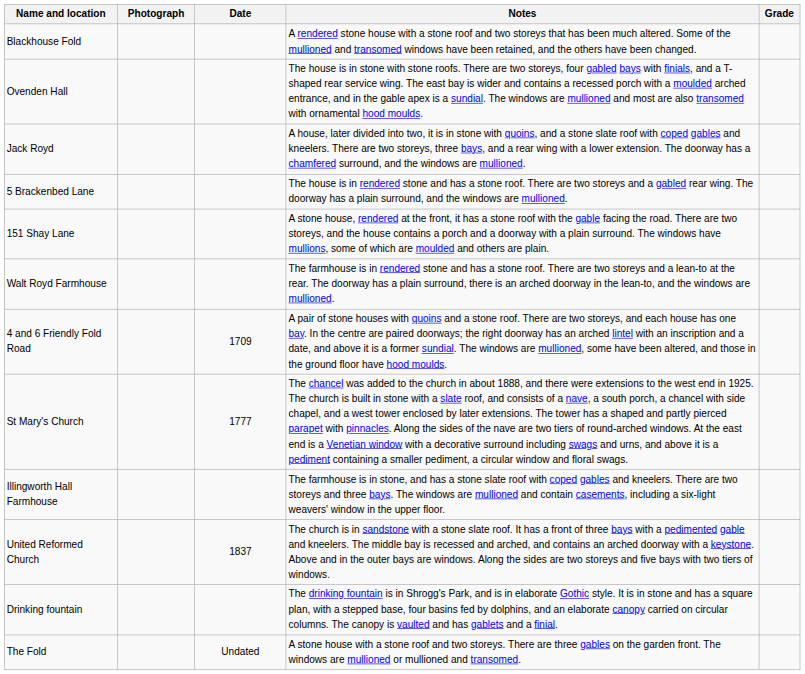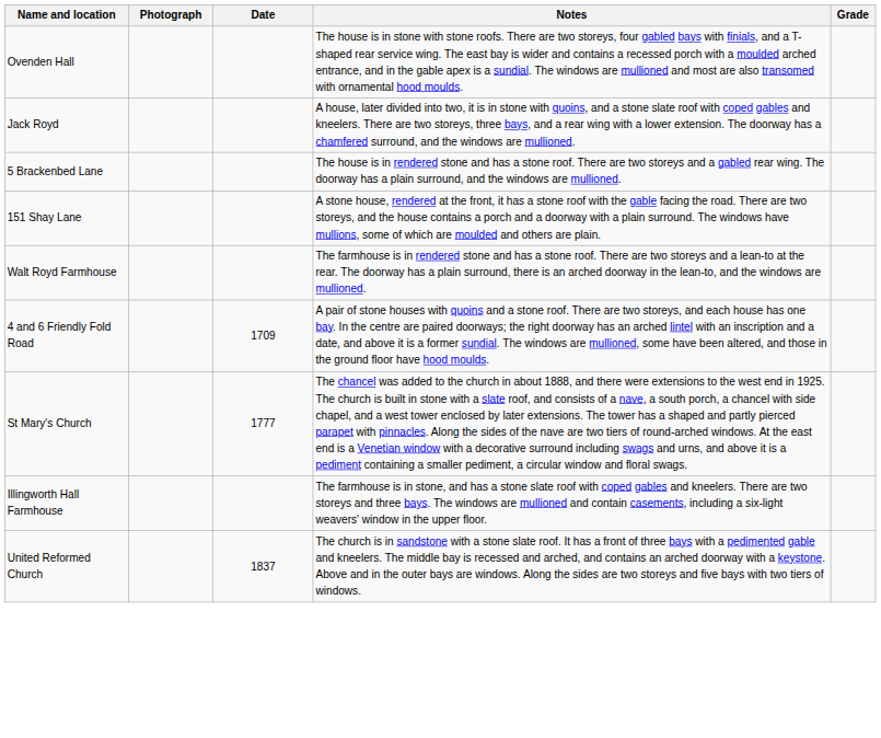 <table class="wikitable sortable plainrowheaders" style="width:100%; border:0; text-align:left; line-height:150%;">
 <tr>
 <th scope="col"  style="width:150px">Name and location</th>
 <th scope="col"  style="width:100px" class="unsortable">Photograph</th>
 <th scope="col"  style="width:120px">Date</th>
 <th scope="col"  style="width:650px" class="unsortable">Notes</th>
 <th scope="col"  style="width:50px">Grade</th>
-</tr>
-<tr>
-<td>Blackhouse Fold<br><small></small></td>
-<td></td>
-<td align="center"></td>
-<td>A <a href='#'>rendered</a> stone house with a stone roof and two storeys that has been much altered.  Some of the <a href='#'>mullioned</a> and <a href='#'>transomed</a> windows have been retained, and the others have been changed.</td>
-<td align="center" ></td>
 </tr>
 <tr>
 <td>Ovenden Hall<br><small></small></td>
 <td></td>
 <td align="center"></td>
 <td>The house is in stone with stone roofs.  There are two storeys, four <a href='#'>gabled</a> <a href='#'>bays</a> with <a href='#'>finials</a>, and a T-shaped rear service wing.  The east bay is wider and contains a recessed porch with a <a href='#'>moulded</a> arched entrance, and in the gable apex is a <a href='#'>sundial</a>. The windows are <a href='#'>mullioned</a> and most are also <a href='#'>transomed</a> with ornamental <a href='#'>hood moulds</a>.</td>
 <td align="center" ></td>
 </tr>
 <tr>
 <td>Jack Royd<br><small></small></td>
 <td></td>
 <td align="center"></td>
 <td>A house, later divided into two, it is in stone with <a href='#'>quoins</a>, and a stone slate roof with <a href='#'>coped</a> <a href='#'>gables</a> and kneelers.  There are two storeys, three <a href='#'>bays</a>, and a rear wing with a lower extension.  The doorway has a <a href='#'>chamfered</a> surround, and the windows are <a href='#'>mullioned</a>.</td>
 <td align="center" ></td>
 </tr>
 <tr>
 <td>5 Brackenbed Lane<br><small></small></td>
 <td></td>
 <td align="center"></td>
 <td>The house is in <a href='#'>rendered</a> stone and has a stone roof.  There are two storeys and a <a href='#'>gabled</a> rear wing.  The doorway has a plain surround, and the windows are <a href='#'>mullioned</a>.</td>
 <td align="center" ></td>
 </tr>
 <tr>
 <td>151 Shay Lane<br><small></small></td>
 <td></td>
 <td align="center"></td>
 <td>A stone house, <a href='#'>rendered</a> at the front, it has a stone roof with the <a href='#'>gable</a> facing the road.  There are two storeys, and the house contains a porch and a doorway with a plain surround.  The windows have <a href='#'>mullions</a>, some of which are <a href='#'>moulded</a> and others are plain.</td>
 <td align="center" ></td>
 </tr>
 <tr>
 <td>Walt Royd Farmhouse<br><small></small></td>
 <td></td>
 <td align="center"></td>
 <td>The farmhouse is in <a href='#'>rendered</a> stone and has a stone roof.  There are two storeys and a lean-to at the rear.  The doorway has a plain surround, there is an arched doorway in the lean-to, and the windows are <a href='#'>mullioned</a>.</td>
 <td align="center" ></td>
 </tr>
 <tr>
 <td>4 and 6 Friendly Fold Road<br><small></small></td>
 <td></td>
 <td align="center">1709</td>
 <td>A pair of stone houses with <a href='#'>quoins</a> and a stone roof.  There are two storeys, and each house has one <a href='#'>bay</a>.  In the centre are paired doorways; the right doorway has an arched <a href='#'>lintel</a> with an inscription and a date, and above it is a former <a href='#'>sundial</a>.  The windows are <a href='#'>mullioned</a>, some have been altered, and those in the ground floor have <a href='#'>hood moulds</a>.</td>
 <td align="center" ></td>
 </tr>
 <tr>
 <td>St Mary's Church<br><small></small></td>
 <td></td>
 <td align="center">1777</td>
 <td>The <a href='#'>chancel</a> was added to the church in about 1888, and there were extensions to the west end in 1925.  The church is built in stone with a <a href='#'>slate</a> roof, and consists of a <a href='#'>nave</a>, a south porch, a chancel with side chapel, and a west tower enclosed by later extensions.  The tower has a shaped and partly pierced <a href='#'>parapet</a> with <a href='#'>pinnacles</a>.  Along the sides of the nave are two tiers of round-arched windows.  At the east end is a <a href='#'>Venetian window</a> with a decorative surround including <a href='#'>swags</a> and urns, and above it is a <a href='#'>pediment</a> containing a smaller pediment, a circular window and floral swags.</td>
 <td align="center" ></td>
 </tr>
 <tr>
 <td>Illingworth Hall Farmhouse<br><small></small></td>
 <td></td>
 <td align="center"></td>
 <td>The farmhouse is in stone, and has a stone slate roof with <a href='#'>coped</a> <a href='#'>gables</a> and kneelers.  There are two storeys and three <a href='#'>bays</a>.  The windows are <a href='#'>mullioned</a> and contain <a href='#'>casements</a>, including a six-light weavers' window in the upper floor.</td>
 <td align="center" ></td>
 </tr>
 <tr>
 <td>United Reformed Church<br><small></small></td>
 <td></td>
 <td align="center">1837</td>
 <td>The church is in <a href='#'>sandstone</a> with a stone slate roof.  It has a front of three <a href='#'>bays</a> with a <a href='#'>pedimented</a> <a href='#'>gable</a> and kneelers.  The middle bay is recessed and arched, and contains an arched doorway with a <a href='#'>keystone</a>.  Above and in the outer bays are windows.  Along the sides are two storeys and five bays with two tiers of windows.</td>
 <td align="center" ></td>
 </tr>
 <tr>
-<td>Drinking fountain<br><small></small></td>
-<td></td>
-<td align="center"></td>
-<td>The <a href='#'>drinking fountain</a> is in Shrogg's Park, and is in elaborate <a href='#'>Gothic</a> style.  It is in stone and has a square plan, with a stepped base, four basins fed by dolphins, and an elaborate <a href='#'>canopy</a> carried on circular columns.  The canopy is <a href='#'>vaulted</a> and has <a href='#'>gablets</a> and a <a href='#'>finial</a>.</td>
-<td align="center" ></td>
-</tr>
-<tr>
-<td>The Fold<br><small></small></td>
-<td></td>
-<td align="center">Undated</td>
-<td>A stone house with a stone roof and two storeys.  There are three <a href='#'>gables</a> on the garden front.  The windows are <a href='#'>mullioned</a> or mullioned and <a href='#'>transomed</a>.</td>
-<td align="center" ></td>
-</tr>
-<tr>
 </tr>
 </table>
